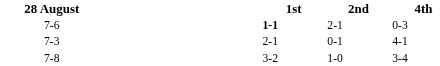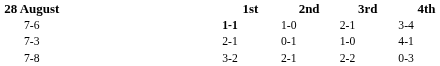 <table width=60% cellspacing=1>
 <tr>
 <th width=20%></th>
 <th width=12%>28 August</th>
 <th width=20%></th>
 <th width=8%>1st</th>
 <th width=8%>2nd</th>
+<th width=8%>3rd</th>
 <th width=8%>4th</th>
 </tr>
 <tr style=font-size:90%>
 <td align=right><strong></strong></td>
 <td align=center>7-6</td>
 <td></td>
 <td><strong>1-1</strong></td>
+<td>1-0</td>
 <td>2-1</td>
-<td>0-3</td>
+<td>3-4</td>
 </tr>
 <tr style=font-size:90%>
 <td align=right><strong></strong></td>
 <td align=center>7-3</td>
 <td></td>
 <td>2-1</td>
 <td>0-1</td>
+<td>1-0</td>
 <td>4-1</td>
 </tr>
 <tr style=font-size:90%>
 <td align=right></td>
 <td align=center>7-8</td>
 <td><strong></strong></td>
 <td>3-2</td>
-<td>1-0</td>
-<td>3-4</td>
+<td>2-1</td>
+<td>2-2</td>
+<td>0-3</td>
 </tr>
 </table>
